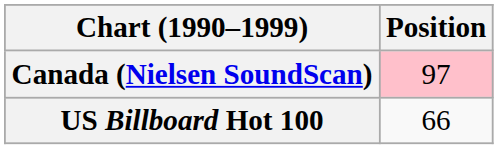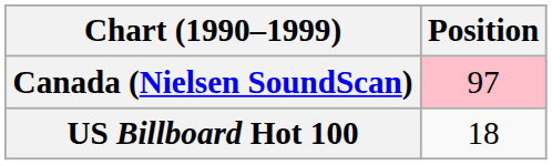 <table class="wikitable plainrowheaders" style="text-align:center">
 <tr>
 <th>Chart (1990–1999)</th>
 <th>Position</th>
 </tr>
 <tr>
 <th scope="row">Canada (<a href='#'>Nielsen SoundScan</a>)</th>
 <td style="background: pink;">97</td>
 </tr>
 <tr>
 <th scope="row">US <em>Billboard</em> Hot 100</th>
-<td>66</td>
+<td>18</td>
 </tr>
 </table>
